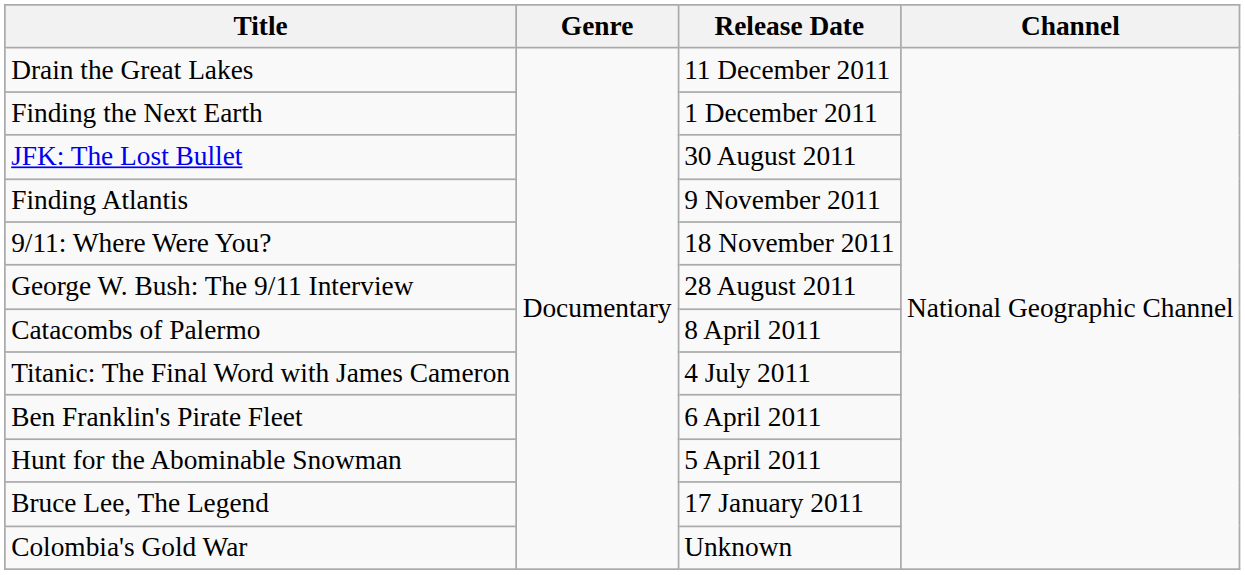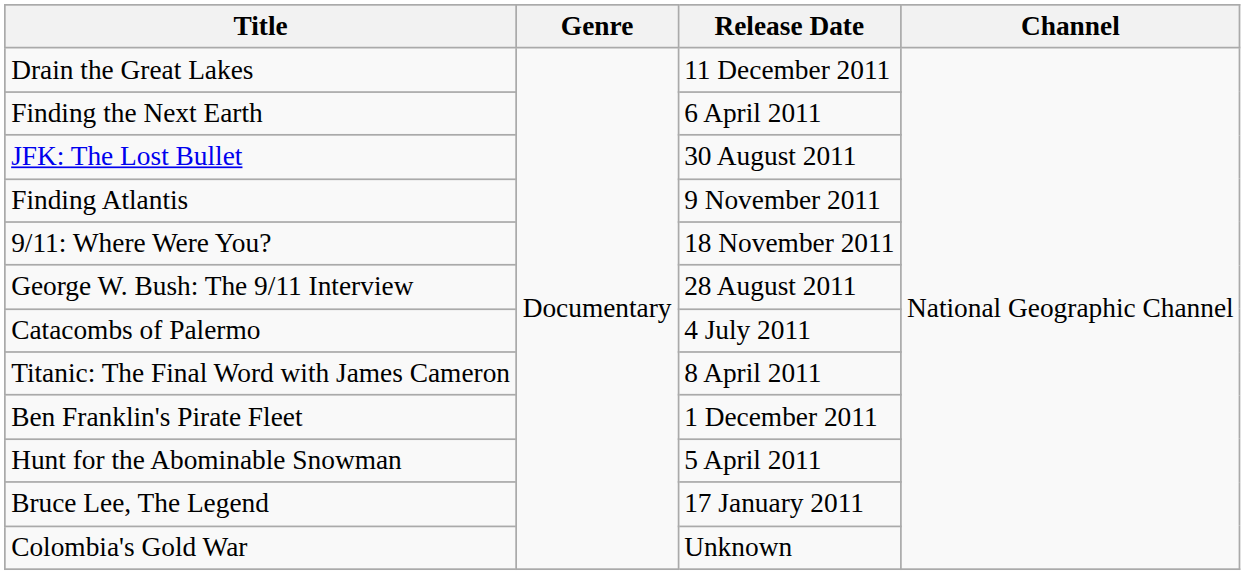 <table class="wikitable sortable">
 <tr>
 <th>Title</th>
 <th>Genre</th>
 <th>Release Date</th>
 <th>Channel</th>
 </tr>
 <tr>
 <td>Drain the Great Lakes</td>
 <td rowspan="12">Documentary</td>
 <td>11 December 2011</td>
 <td rowspan="12">National Geographic Channel</td>
 </tr>
 <tr>
 <td>Finding the Next Earth</td>
-<td>1 December 2011</td>
+<td>6 April 2011</td>
 </tr>
 <tr>
 <td><a href='#'>JFK: The Lost Bullet</a></td>
 <td>30 August 2011</td>
 </tr>
 <tr>
 <td>Finding Atlantis</td>
 <td>9 November 2011</td>
 </tr>
 <tr>
 <td>9/11: Where Were You?</td>
 <td>18 November 2011</td>
 </tr>
 <tr>
 <td>George W. Bush: The 9/11 Interview</td>
 <td>28 August 2011</td>
 </tr>
 <tr>
 <td>Catacombs of Palermo</td>
+<td>4 July 2011</td>
+</tr>
+<tr>
+<td>Titanic: The Final Word with James Cameron</td>
 <td>8 April 2011</td>
 </tr>
 <tr>
-<td>Titanic: The Final Word with James Cameron</td>
-<td>4 July 2011</td>
-</tr>
-<tr>
 <td>Ben Franklin's Pirate Fleet</td>
-<td>6 April 2011</td>
+<td>1 December 2011</td>
 </tr>
 <tr>
 <td>Hunt for the Abominable Snowman</td>
 <td>5 April 2011</td>
 </tr>
 <tr>
 <td>Bruce Lee, The Legend</td>
 <td>17 January 2011</td>
 </tr>
 <tr>
 <td>Colombia's Gold War</td>
 <td>Unknown</td>
 </tr>
 </table>
